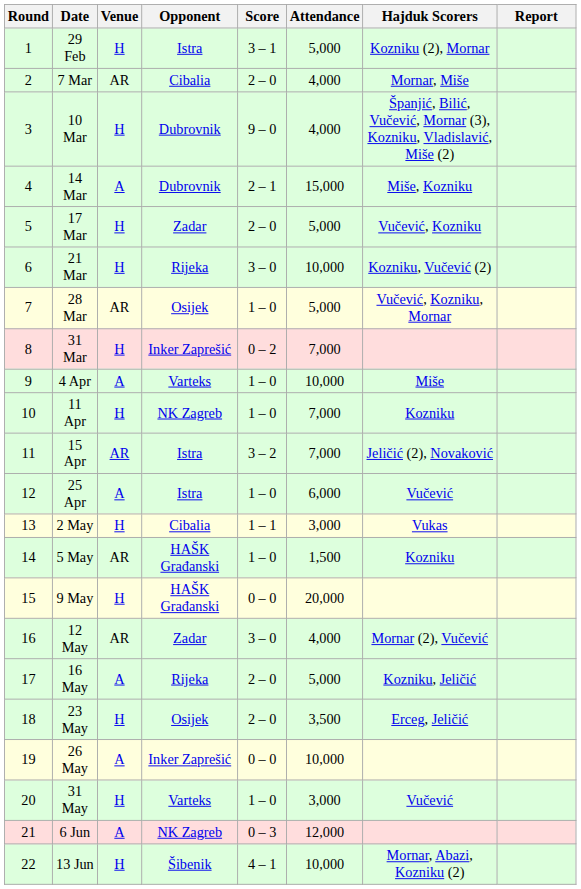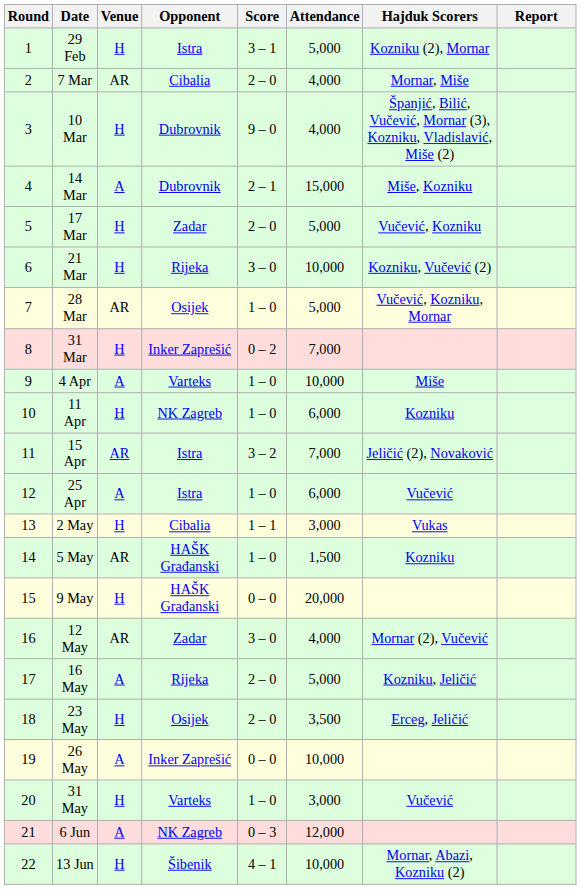 <table class="wikitable sortable" style="text-align: center; font-size:95%;">
 <tr>
 <th width="30">Round</th>
 <th width="60">Date</th>
 <th width="20">Venue</th>
 <th width="150">Opponent</th>
 <th width="60">Score</th>
 <th width="40">Attendance</th>
 <th width="250">Hajduk Scorers</th>
 <th width="135" class="unsortable">Report</th>
 </tr>
 <tr bgcolor="#ddffdd">
 <td>1</td>
 <td>29 Feb</td>
 <td><a href='#'>H</a></td>
 <td><a href='#'>Istra</a></td>
 <td>3 – 1</td>
 <td>5,000</td>
 <td><a href='#'>Kozniku</a> (2), <a href='#'>Mornar</a></td>
 <td></td>
 </tr>
 <tr bgcolor="#ddffdd">
 <td>2</td>
 <td>7 Mar</td>
 <td>AR</td>
 <td><a href='#'>Cibalia</a></td>
 <td>2 – 0</td>
 <td>4,000</td>
 <td><a href='#'>Mornar</a>, <a href='#'>Miše</a></td>
 <td></td>
 </tr>
 <tr bgcolor="#ddffdd">
 <td>3</td>
 <td>10 Mar</td>
 <td><a href='#'>H</a></td>
 <td><a href='#'>Dubrovnik</a></td>
 <td>9 – 0</td>
 <td>4,000</td>
 <td><a href='#'>Španjić</a>, <a href='#'>Bilić</a>, <a href='#'>Vučević</a>, <a href='#'>Mornar</a> (3), <a href='#'>Kozniku</a>, <a href='#'>Vladislavić</a>, <a href='#'>Miše</a> (2)</td>
 <td></td>
 </tr>
 <tr bgcolor="#ddffdd">
 <td>4</td>
 <td>14 Mar</td>
 <td><a href='#'>A</a></td>
 <td><a href='#'>Dubrovnik</a></td>
 <td>2 – 1</td>
 <td>15,000</td>
 <td><a href='#'>Miše</a>, <a href='#'>Kozniku</a></td>
 <td></td>
 </tr>
 <tr bgcolor="#ddffdd">
 <td>5</td>
 <td>17 Mar</td>
 <td><a href='#'>H</a></td>
 <td><a href='#'>Zadar</a></td>
 <td>2 – 0</td>
 <td>5,000</td>
 <td><a href='#'>Vučević</a>, <a href='#'>Kozniku</a></td>
 <td></td>
 </tr>
 <tr bgcolor="#ddffdd">
 <td>6</td>
 <td>21 Mar</td>
 <td><a href='#'>H</a></td>
 <td><a href='#'>Rijeka</a></td>
 <td>3 – 0</td>
 <td>10,000</td>
 <td><a href='#'>Kozniku</a>, <a href='#'>Vučević</a> (2)</td>
 <td></td>
 </tr>
 <tr bgcolor="#ffffdd">
 <td>7</td>
 <td>28 Mar</td>
 <td>AR</td>
 <td><a href='#'>Osijek</a></td>
 <td>1 – 0</td>
 <td>5,000</td>
 <td><a href='#'>Vučević</a>, <a href='#'>Kozniku</a>, <a href='#'>Mornar</a></td>
 <td></td>
 </tr>
 <tr bgcolor="#ffdddd">
 <td>8</td>
 <td>31 Mar</td>
 <td><a href='#'>H</a></td>
 <td><a href='#'>Inker Zaprešić</a></td>
 <td>0 – 2</td>
 <td>7,000</td>
 <td></td>
 <td></td>
 </tr>
 <tr bgcolor="#ddffdd">
 <td>9</td>
 <td>4 Apr</td>
 <td><a href='#'>A</a></td>
 <td><a href='#'>Varteks</a></td>
 <td>1 – 0</td>
 <td>10,000</td>
 <td><a href='#'>Miše</a></td>
 <td></td>
 </tr>
 <tr bgcolor="#ddffdd">
 <td>10</td>
 <td>11 Apr</td>
 <td><a href='#'>H</a></td>
 <td><a href='#'>NK Zagreb</a></td>
 <td>1 – 0</td>
-<td>7,000</td>
+<td>6,000</td>
 <td><a href='#'>Kozniku</a></td>
 <td></td>
 </tr>
 <tr bgcolor="#ddffdd">
 <td>11</td>
 <td>15 Apr</td>
 <td><a href='#'>AR</a></td>
 <td><a href='#'>Istra</a></td>
 <td>3 – 2</td>
 <td>7,000</td>
 <td><a href='#'>Jeličić</a> (2), <a href='#'>Novaković</a></td>
 <td></td>
 </tr>
 <tr bgcolor="#ddffdd">
 <td>12</td>
 <td>25 Apr</td>
 <td><a href='#'>A</a></td>
 <td><a href='#'>Istra</a></td>
 <td>1 – 0</td>
 <td>6,000</td>
 <td><a href='#'>Vučević</a></td>
 <td></td>
 </tr>
 <tr bgcolor="#ffffdd">
 <td>13</td>
 <td>2 May</td>
 <td><a href='#'>H</a></td>
 <td><a href='#'>Cibalia</a></td>
 <td>1 – 1</td>
 <td>3,000</td>
 <td><a href='#'>Vukas</a></td>
 <td></td>
 </tr>
 <tr bgcolor="#ddffdd">
 <td>14</td>
 <td>5 May</td>
 <td>AR</td>
 <td><a href='#'>HAŠK Građanski</a></td>
 <td>1 – 0</td>
 <td>1,500</td>
 <td><a href='#'>Kozniku</a></td>
 <td></td>
 </tr>
 <tr bgcolor="#ffffdd">
 <td>15</td>
 <td>9 May</td>
 <td><a href='#'>H</a></td>
 <td><a href='#'>HAŠK Građanski</a></td>
 <td>0 – 0</td>
 <td>20,000</td>
 <td></td>
 <td></td>
 </tr>
 <tr bgcolor="#ddffdd">
 <td>16</td>
 <td>12 May</td>
 <td>AR</td>
 <td><a href='#'>Zadar</a></td>
 <td>3 – 0</td>
 <td>4,000</td>
 <td><a href='#'>Mornar</a> (2), <a href='#'>Vučević</a></td>
 <td></td>
 </tr>
 <tr bgcolor="#ddffdd">
 <td>17</td>
 <td>16 May</td>
 <td><a href='#'>A</a></td>
 <td><a href='#'>Rijeka</a></td>
 <td>2 – 0</td>
 <td>5,000</td>
 <td><a href='#'>Kozniku</a>, <a href='#'>Jeličić</a></td>
 <td></td>
 </tr>
 <tr bgcolor="#ddffdd">
 <td>18</td>
 <td>23 May</td>
 <td><a href='#'>H</a></td>
 <td><a href='#'>Osijek</a></td>
 <td>2 – 0</td>
 <td>3,500</td>
 <td><a href='#'>Erceg</a>, <a href='#'>Jeličić</a></td>
 <td></td>
 </tr>
 <tr bgcolor="#ffffdd">
 <td>19</td>
 <td>26 May</td>
 <td><a href='#'>A</a></td>
 <td><a href='#'>Inker Zaprešić</a></td>
 <td>0 – 0</td>
 <td>10,000</td>
 <td></td>
 <td></td>
 </tr>
 <tr bgcolor="#ddffdd">
 <td>20</td>
 <td>31 May</td>
 <td><a href='#'>H</a></td>
 <td><a href='#'>Varteks</a></td>
 <td>1 – 0</td>
 <td>3,000</td>
 <td><a href='#'>Vučević</a></td>
 <td></td>
 </tr>
 <tr bgcolor="#ffdddd">
 <td>21</td>
 <td>6 Jun</td>
 <td><a href='#'>A</a></td>
 <td><a href='#'>NK Zagreb</a></td>
 <td>0 – 3</td>
 <td>12,000</td>
 <td></td>
 <td></td>
 </tr>
 <tr bgcolor="#ddffdd">
 <td>22</td>
 <td>13 Jun</td>
 <td><a href='#'>H</a></td>
 <td><a href='#'>Šibenik</a></td>
 <td>4 – 1</td>
 <td>10,000</td>
 <td><a href='#'>Mornar</a>, <a href='#'>Abazi</a>, <a href='#'>Kozniku</a> (2)</td>
 <td></td>
 </tr>
 </table>
